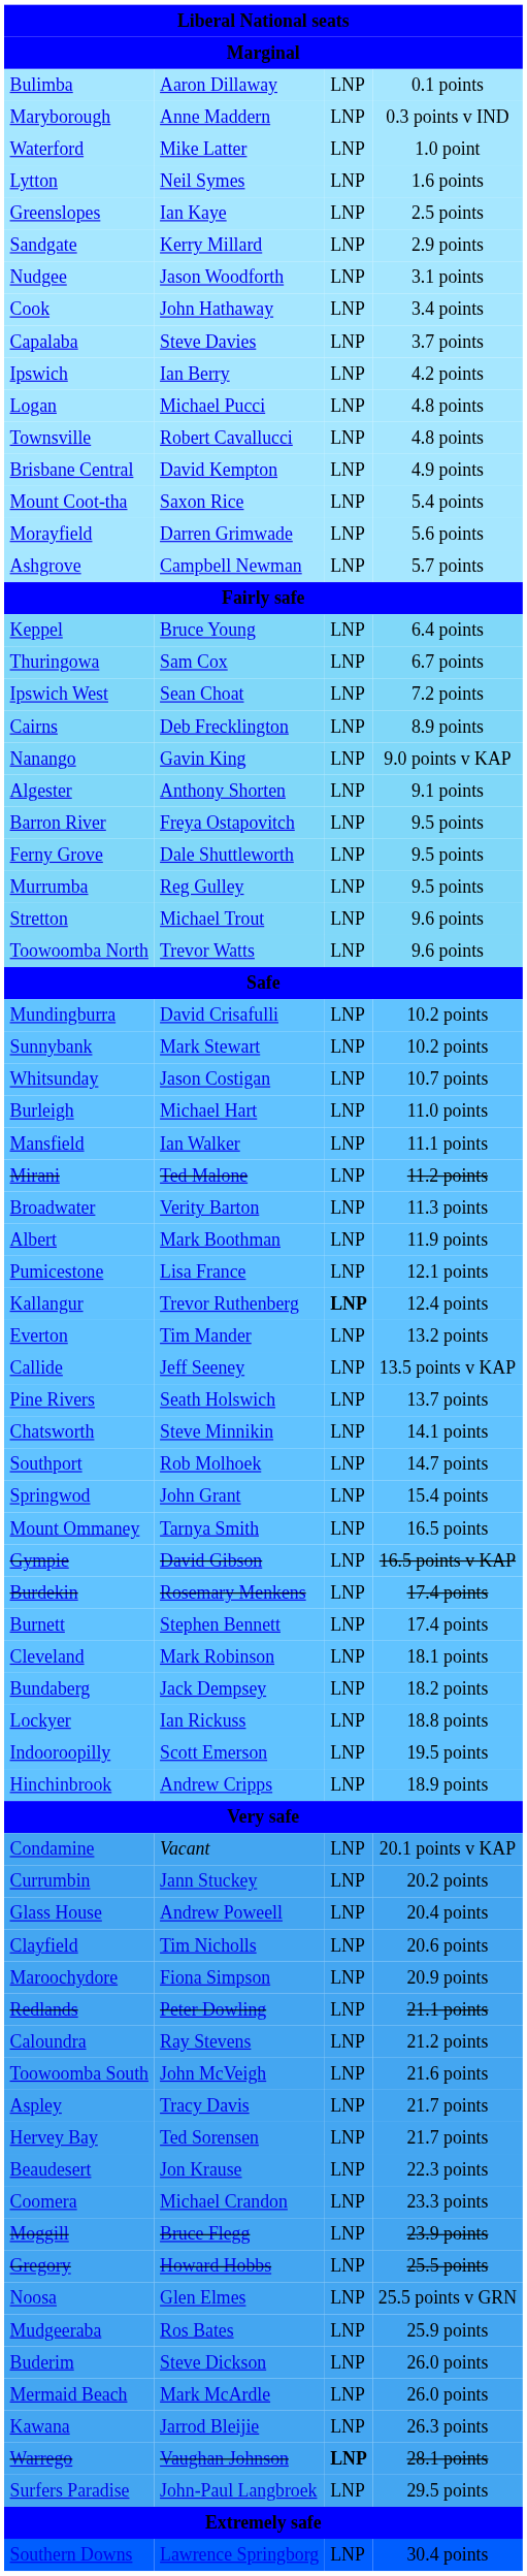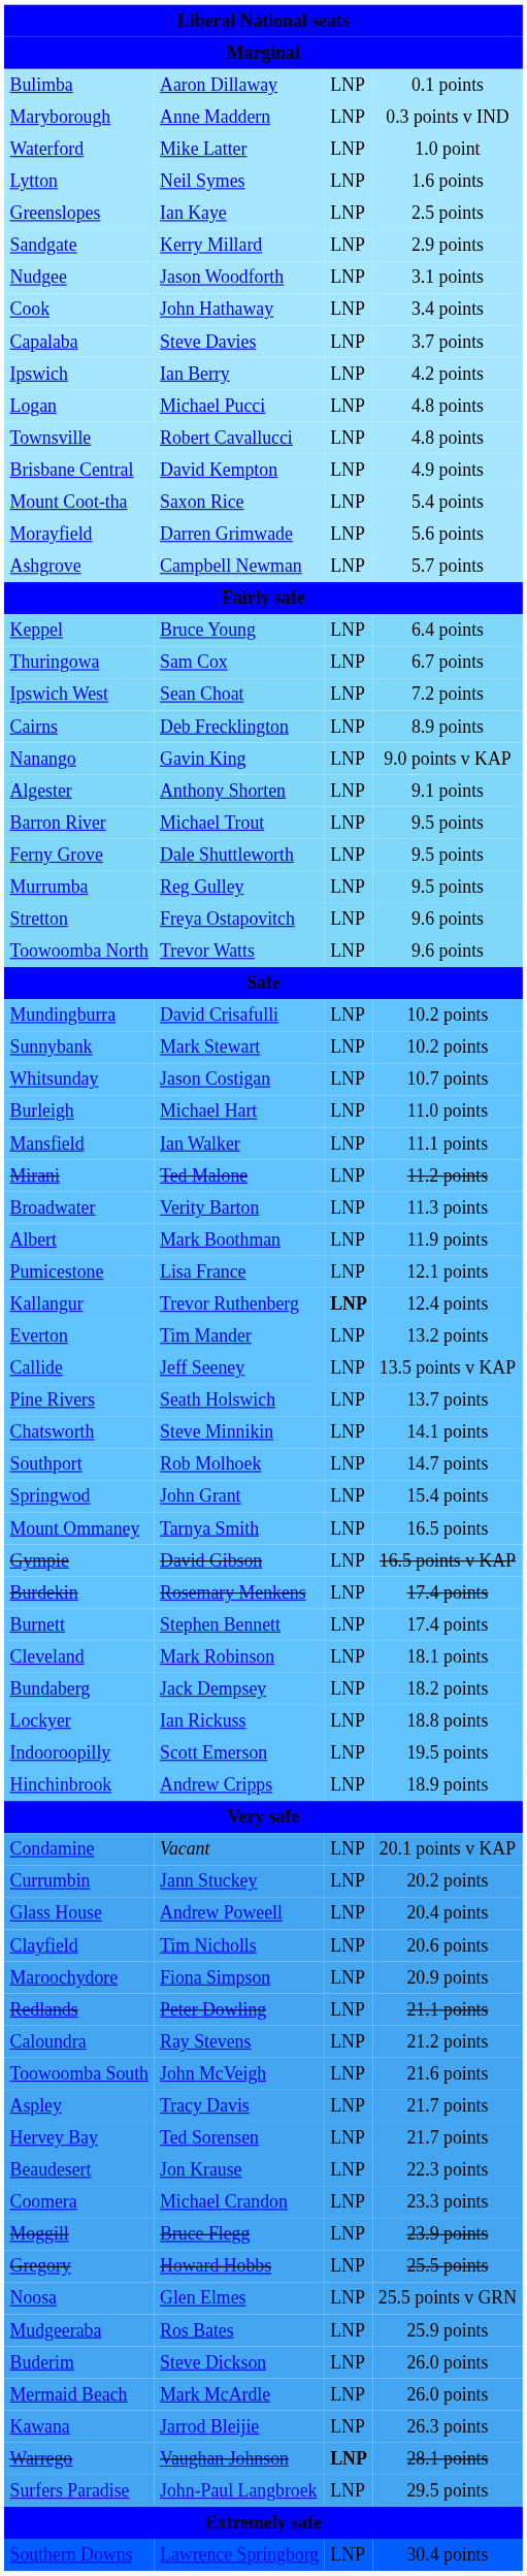 <table class="toccolours" cellpadding="5" cellspacing="0" style="float:left; margin-right:.5em; margin-top:.4em; font-size:90 points;">
 <tr>
 <td colspan="4"  style="text-align:center; background:blue;"><span><strong>Liberal National seats</strong></span></td>
 </tr>
 <tr>
 <td colspan="4"  style="text-align:center; background:blue;"><span><strong>Marginal</strong></span></td>
 </tr>
 <tr>
 <td style="text-align:left; background:#a6e7ff;"><a href='#'>Bulimba</a></td>
 <td style="text-align:left; background:#a6e7ff;"><a href='#'>Aaron Dillaway</a></td>
 <td style="text-align:left; background:#a6e7ff;">LNP</td>
 <td style="text-align:center; background:#a6e7ff;">0.1 points</td>
 </tr>
 <tr>
 <td style="text-align:left; background:#a6e7ff;"><a href='#'>Maryborough</a></td>
 <td style="text-align:left; background:#a6e7ff;"><a href='#'>Anne Maddern</a></td>
 <td style="text-align:left; background:#a6e7ff;">LNP</td>
 <td style="text-align:center; background:#a6e7ff;">0.3 points v IND</td>
 </tr>
 <tr>
 <td style="text-align:left; background:#a6e7ff;"><a href='#'>Waterford</a></td>
 <td style="text-align:left; background:#a6e7ff;"><a href='#'>Mike Latter</a></td>
 <td style="text-align:left; background:#a6e7ff;">LNP</td>
 <td style="text-align:center; background:#a6e7ff;">1.0 point</td>
 </tr>
 <tr>
 <td style="text-align:left; background:#a6e7ff;"><a href='#'>Lytton</a></td>
 <td style="text-align:left; background:#a6e7ff;"><a href='#'>Neil Symes</a></td>
 <td style="text-align:left; background:#a6e7ff;">LNP</td>
 <td style="text-align:center; background:#a6e7ff;">1.6 points</td>
 </tr>
 <tr>
 <td style="text-align:left; background:#a6e7ff;"><a href='#'>Greenslopes</a></td>
 <td style="text-align:left; background:#a6e7ff;"><a href='#'>Ian Kaye</a></td>
 <td style="text-align:left; background:#a6e7ff;">LNP</td>
 <td style="text-align:center; background:#a6e7ff;">2.5 points</td>
 </tr>
 <tr>
 <td style="text-align:left; background:#a6e7ff;"><a href='#'>Sandgate</a></td>
 <td style="text-align:left; background:#a6e7ff;"><a href='#'>Kerry Millard</a></td>
 <td style="text-align:left; background:#a6e7ff;">LNP</td>
 <td style="text-align:center; background:#a6e7ff;">2.9 points</td>
 </tr>
 <tr>
 <td style="text-align:left; background:#a6e7ff;"><a href='#'>Nudgee</a></td>
 <td style="text-align:left; background:#a6e7ff;"><a href='#'>Jason Woodforth</a></td>
 <td style="text-align:left; background:#a6e7ff;">LNP</td>
 <td style="text-align:center; background:#a6e7ff;">3.1 points</td>
 </tr>
 <tr>
 <td style="text-align:left; background:#a6e7ff;"><a href='#'>Cook</a></td>
 <td style="text-align:left; background:#a6e7ff;"><a href='#'>John Hathaway</a></td>
 <td style="text-align:left; background:#a6e7ff;">LNP</td>
 <td style="text-align:center; background:#a6e7ff;">3.4 points</td>
 </tr>
 <tr>
 <td style="text-align:left; background:#a6e7ff;"><a href='#'>Capalaba</a></td>
 <td style="text-align:left; background:#a6e7ff;"><a href='#'>Steve Davies</a></td>
 <td style="text-align:left; background:#a6e7ff;">LNP</td>
 <td style="text-align:center; background:#a6e7ff;">3.7 points</td>
 </tr>
 <tr>
 <td style="text-align:left; background:#a6e7ff;"><a href='#'>Ipswich</a></td>
 <td style="text-align:left; background:#a6e7ff;"><a href='#'>Ian Berry</a></td>
 <td style="text-align:left; background:#a6e7ff;">LNP</td>
 <td style="text-align:center; background:#a6e7ff;">4.2 points</td>
 </tr>
 <tr>
 <td style="text-align:left; background:#a6e7ff;"><a href='#'>Logan</a></td>
 <td style="text-align:left; background:#a6e7ff;"><a href='#'>Michael Pucci</a></td>
 <td style="text-align:left; background:#a6e7ff;">LNP</td>
 <td style="text-align:center; background:#a6e7ff;">4.8 points</td>
 </tr>
 <tr>
 <td style="text-align:left; background:#a6e7ff;"><a href='#'>Townsville</a></td>
 <td style="text-align:left; background:#a6e7ff;"><a href='#'>Robert Cavallucci</a></td>
 <td style="text-align:left; background:#a6e7ff;">LNP</td>
 <td style="text-align:center; background:#a6e7ff;">4.8 points</td>
 </tr>
 <tr>
 <td style="text-align:left; background:#a6e7ff;"><a href='#'>Brisbane Central</a></td>
 <td style="text-align:left; background:#a6e7ff;"><a href='#'>David Kempton</a></td>
 <td style="text-align:left; background:#a6e7ff;">LNP</td>
 <td style="text-align:center; background:#a6e7ff;">4.9 points</td>
 </tr>
 <tr>
 <td style="text-align:left; background:#a6e7ff;"><a href='#'>Mount Coot-tha</a></td>
 <td style="text-align:left; background:#a6e7ff;"><a href='#'>Saxon Rice</a></td>
 <td style="text-align:left; background:#a6e7ff;">LNP</td>
 <td style="text-align:center; background:#a6e7ff;">5.4 points</td>
 </tr>
 <tr>
 <td style="text-align:left; background:#a6e7ff;"><a href='#'>Morayfield</a></td>
 <td style="text-align:left; background:#a6e7ff;"><a href='#'>Darren Grimwade</a></td>
 <td style="text-align:left; background:#a6e7ff;">LNP</td>
 <td style="text-align:center; background:#a6e7ff;">5.6 points</td>
 </tr>
 <tr>
 <td style="text-align:left; background:#a6e7ff;"><a href='#'>Ashgrove</a></td>
 <td style="text-align:left; background:#a6e7ff;"><a href='#'>Campbell Newman</a></td>
 <td style="text-align:left; background:#a6e7ff;">LNP</td>
 <td style="text-align:center; background:#a6e7ff;">5.7 points</td>
 </tr>
 <tr>
 <td colspan="4"  style="text-align:center; background:blue;"><span><strong>Fairly safe</strong></span></td>
 </tr>
 <tr>
 <td style="text-align:left; background:#80d8f9;"><a href='#'>Keppel</a></td>
 <td style="text-align:left; background:#80d8f9;"><a href='#'>Bruce Young</a></td>
 <td style="text-align:left; background:#80d8f9;">LNP</td>
 <td style="text-align:center; background:#80d8f9;">6.4 points</td>
 </tr>
 <tr>
 <td style="text-align:left; background:#80d8f9;"><a href='#'>Thuringowa</a></td>
 <td style="text-align:left; background:#80d8f9;"><a href='#'>Sam Cox</a></td>
 <td style="text-align:left; background:#80d8f9;">LNP</td>
 <td style="text-align:center; background:#80d8f9;">6.7 points</td>
 </tr>
 <tr>
 <td style="text-align:left; background:#80d8f9;"><a href='#'>Ipswich West</a></td>
 <td style="text-align:left; background:#80d8f9;"><a href='#'>Sean Choat</a></td>
 <td style="text-align:left; background:#80d8f9;">LNP</td>
 <td style="text-align:center; background:#80d8f9;">7.2 points</td>
 </tr>
 <tr>
 <td style="text-align:left; background:#80d8f9;"><a href='#'>Cairns</a></td>
 <td style="text-align:left; background:#80d8f9;"><a href='#'>Deb Frecklington</a></td>
 <td style="text-align:left; background:#80d8f9;">LNP</td>
 <td style="text-align:center; background:#80d8f9;">8.9 points</td>
 </tr>
 <tr>
 <td style="text-align:left; background:#80d8f9;"><a href='#'>Nanango</a></td>
 <td style="text-align:left; background:#80d8f9;"><a href='#'>Gavin King</a></td>
 <td style="text-align:left; background:#80d8f9;">LNP</td>
 <td style="text-align:center; background:#80d8f9;">9.0 points v KAP</td>
 </tr>
 <tr>
 <td style="text-align:left; background:#80d8f9;"><a href='#'>Algester</a></td>
 <td style="text-align:left; background:#80d8f9;"><a href='#'>Anthony Shorten</a></td>
 <td style="text-align:left; background:#80d8f9;">LNP</td>
 <td style="text-align:center; background:#80d8f9;">9.1 points</td>
 </tr>
 <tr>
 <td style="text-align:left; background:#80d8f9;"><a href='#'>Barron River</a></td>
-<td style="text-align:left; background:#80d8f9;"><a href='#'>Freya Ostapovitch</a></td>
+<td style="text-align:left; background:#80d8f9;"><a href='#'>Michael Trout</a></td>
 <td style="text-align:left; background:#80d8f9;">LNP</td>
 <td style="text-align:center; background:#80d8f9;">9.5 points</td>
 </tr>
 <tr>
 <td style="text-align:left; background:#80d8f9;"><a href='#'>Ferny Grove</a></td>
 <td style="text-align:left; background:#80d8f9;"><a href='#'>Dale Shuttleworth</a></td>
 <td style="text-align:left; background:#80d8f9;">LNP</td>
 <td style="text-align:center; background:#80d8f9;">9.5 points</td>
 </tr>
 <tr>
 <td style="text-align:left; background:#80d8f9;"><a href='#'>Murrumba</a></td>
 <td style="text-align:left; background:#80d8f9;"><a href='#'>Reg Gulley</a></td>
 <td style="text-align:left; background:#80d8f9;">LNP</td>
 <td style="text-align:center; background:#80d8f9;">9.5 points</td>
 </tr>
 <tr>
 <td style="text-align:left; background:#80d8f9;"><a href='#'>Stretton</a></td>
-<td style="text-align:left; background:#80d8f9;"><a href='#'>Michael Trout</a></td>
+<td style="text-align:left; background:#80d8f9;"><a href='#'>Freya Ostapovitch</a></td>
 <td style="text-align:left; background:#80d8f9;">LNP</td>
 <td style="text-align:center; background:#80d8f9;">9.6 points</td>
 </tr>
 <tr>
 <td style="text-align:left; background:#80d8f9;"><a href='#'>Toowoomba North</a></td>
 <td style="text-align:left; background:#80d8f9;"><a href='#'>Trevor Watts</a></td>
 <td style="text-align:left; background:#80d8f9;">LNP</td>
 <td style="text-align:center; background:#80d8f9;">9.6 points</td>
 </tr>
 <tr>
 <td colspan="4"  style="text-align:center; background:blue;"><span><strong>Safe</strong></span></td>
 </tr>
 <tr>
 <td style="text-align:left; background:#61c3ff;"><a href='#'>Mundingburra</a></td>
 <td style="text-align:left; background:#61c3ff;"><a href='#'>David Crisafulli</a></td>
 <td style="text-align:left; background:#61c3ff;">LNP</td>
 <td style="text-align:center; background:#61c3ff;">10.2 points</td>
 </tr>
 <tr>
 <td style="text-align:left; background:#61c3ff;"><a href='#'>Sunnybank</a></td>
 <td style="text-align:left; background:#61c3ff;"><a href='#'>Mark Stewart</a></td>
 <td style="text-align:left; background:#61c3ff;">LNP</td>
 <td style="text-align:center; background:#61c3ff;">10.2 points</td>
 </tr>
 <tr>
 <td style="text-align:left; background:#61c3ff;"><a href='#'>Whitsunday</a></td>
 <td style="text-align:left; background:#61c3ff;"><a href='#'>Jason Costigan</a></td>
 <td style="text-align:left; background:#61c3ff;">LNP</td>
 <td style="text-align:center; background:#61c3ff;">10.7 points</td>
 </tr>
 <tr>
 <td style="text-align:left; background:#61c3ff;"><a href='#'>Burleigh</a></td>
 <td style="text-align:left; background:#61c3ff;"><a href='#'>Michael Hart</a></td>
 <td style="text-align:left; background:#61c3ff;">LNP</td>
 <td style="text-align:center; background:#61c3ff;">11.0 points</td>
 </tr>
 <tr>
 <td style="text-align:left; background:#61c3ff;"><a href='#'>Mansfield</a></td>
 <td style="text-align:left; background:#61c3ff;"><a href='#'>Ian Walker</a></td>
 <td style="text-align:left; background:#61c3ff;">LNP</td>
 <td style="text-align:center; background:#61c3ff;">11.1 points</td>
 </tr>
 <tr>
 <td style="text-align:left; background:#61c3ff;"><s><a href='#'>Mirani</a></s></td>
 <td style="text-align:left; background:#61c3ff;"><s><a href='#'>Ted Malone</a></s></td>
 <td style="text-align:left; background:#61c3ff;">LNP</td>
 <td style="text-align:center; background:#61c3ff;"><s>11.2 points</s></td>
 </tr>
 <tr>
 <td style="text-align:left; background:#61c3ff;"><a href='#'>Broadwater</a></td>
 <td style="text-align:left; background:#61c3ff;"><a href='#'>Verity Barton</a></td>
 <td style="text-align:left; background:#61c3ff;">LNP</td>
 <td style="text-align:center; background:#61c3ff;">11.3 points</td>
 </tr>
 <tr>
 <td style="text-align:left; background:#61c3ff;"><a href='#'>Albert</a></td>
 <td style="text-align:left; background:#61c3ff;"><a href='#'>Mark Boothman</a></td>
 <td style="text-align:left; background:#61c3ff;">LNP</td>
 <td style="text-align:center; background:#61c3ff;">11.9 points</td>
 </tr>
 <tr>
 <td style="text-align:left; background:#61c3ff;"><a href='#'>Pumicestone</a></td>
 <td style="text-align:left; background:#61c3ff;"><a href='#'>Lisa France</a></td>
 <td style="text-align:left; background:#61c3ff;">LNP</td>
 <td style="text-align:center; background:#61c3ff;">12.1 points</td>
 </tr>
 <tr>
 <td style="text-align:left; background:#61c3ff;"><a href='#'>Kallangur</a></td>
 <td style="text-align:left; background:#61c3ff;"><a href='#'>Trevor Ruthenberg</a></td>
 <td style="text-align:left; background:#61c3ff;"><strong>LNP</strong></td>
 <td style="text-align:center; background:#61c3ff;">12.4 points</td>
 </tr>
 <tr>
 <td style="text-align:left; background:#61c3ff;"><a href='#'>Everton</a></td>
 <td style="text-align:left; background:#61c3ff;"><a href='#'>Tim Mander</a></td>
 <td style="text-align:left; background:#61c3ff;">LNP</td>
 <td style="text-align:center; background:#61c3ff;">13.2 points</td>
 </tr>
 <tr>
 <td style="text-align:left; background:#61c3ff;"><a href='#'>Callide</a></td>
 <td style="text-align:left; background:#61c3ff;"><a href='#'>Jeff Seeney</a></td>
 <td style="text-align:left; background:#61c3ff;">LNP</td>
 <td style="text-align:center; background:#61c3ff;">13.5 points v KAP</td>
 </tr>
 <tr>
 <td style="text-align:left; background:#61c3ff;"><a href='#'>Pine Rivers</a></td>
 <td style="text-align:left; background:#61c3ff;"><a href='#'>Seath Holswich</a></td>
 <td style="text-align:left; background:#61c3ff;">LNP</td>
 <td style="text-align:center; background:#61c3ff;">13.7 points</td>
 </tr>
 <tr>
 <td style="text-align:left; background:#61c3ff;"><a href='#'>Chatsworth</a></td>
 <td style="text-align:left; background:#61c3ff;"><a href='#'>Steve Minnikin</a></td>
 <td style="text-align:left; background:#61c3ff;">LNP</td>
 <td style="text-align:center; background:#61c3ff;">14.1 points</td>
 </tr>
 <tr>
 <td style="text-align:left; background:#61c3ff;"><a href='#'>Southport</a></td>
 <td style="text-align:left; background:#61c3ff;"><a href='#'>Rob Molhoek</a></td>
 <td style="text-align:left; background:#61c3ff;">LNP</td>
 <td style="text-align:center; background:#61c3ff;">14.7 points</td>
 </tr>
 <tr>
 <td style="text-align:left; background:#61c3ff;"><a href='#'>Springwod</a></td>
 <td style="text-align:left; background:#61c3ff;"><a href='#'>John Grant</a></td>
 <td style="text-align:left; background:#61c3ff;">LNP</td>
 <td style="text-align:center; background:#61c3ff;">15.4 points</td>
 </tr>
 <tr>
 <td style="text-align:left; background:#61c3ff;"><a href='#'>Mount Ommaney</a></td>
 <td style="text-align:left; background:#61c3ff;"><a href='#'>Tarnya Smith</a></td>
 <td style="text-align:left; background:#61c3ff;">LNP</td>
 <td style="text-align:center; background:#61c3ff;">16.5 points</td>
 </tr>
 <tr>
 <td style="text-align:left; background:#61c3ff;"><s><a href='#'>Gympie</a></s></td>
 <td style="text-align:left; background:#61c3ff;"><s><a href='#'>David Gibson</a></s></td>
 <td style="text-align:left; background:#61c3ff;">LNP</td>
 <td style="text-align:center; background:#61c3ff;"><s>16.5 points v KAP</s></td>
 </tr>
 <tr>
 <td style="text-align:left; background:#61c3ff;"><s><a href='#'>Burdekin</a></s></td>
 <td style="text-align:left; background:#61c3ff;"><s><a href='#'>Rosemary Menkens</a></s></td>
 <td style="text-align:left; background:#61c3ff;">LNP</td>
 <td style="text-align:center; background:#61c3ff;"><s>17.4 points</s></td>
 </tr>
 <tr>
 <td style="text-align:left; background:#61c3ff;"><a href='#'>Burnett</a></td>
 <td style="text-align:left; background:#61c3ff;"><a href='#'>Stephen Bennett</a></td>
 <td style="text-align:left; background:#61c3ff;">LNP</td>
 <td style="text-align:center; background:#61c3ff;">17.4 points</td>
 </tr>
 <tr>
 <td style="text-align:left; background:#61c3ff;"><a href='#'>Cleveland</a></td>
 <td style="text-align:left; background:#61c3ff;"><a href='#'>Mark Robinson</a></td>
 <td style="text-align:left; background:#61c3ff;">LNP</td>
 <td style="text-align:center; background:#61c3ff;">18.1 points</td>
 </tr>
 <tr>
 <td style="text-align:left; background:#61c3ff;"><a href='#'>Bundaberg</a></td>
 <td style="text-align:left; background:#61c3ff;"><a href='#'>Jack Dempsey</a></td>
 <td style="text-align:left; background:#61c3ff;">LNP</td>
 <td style="text-align:center; background:#61c3ff;">18.2 points</td>
 </tr>
 <tr>
 <td style="text-align:left; background:#61c3ff;"><a href='#'>Lockyer</a></td>
 <td style="text-align:left; background:#61c3ff;"><a href='#'>Ian Rickuss</a></td>
 <td style="text-align:left; background:#61c3ff;">LNP</td>
 <td style="text-align:center; background:#61c3ff;">18.8 points</td>
 </tr>
 <tr>
 <td style="text-align:left; background:#61c3ff;"><a href='#'>Indooroopilly</a></td>
 <td style="text-align:left; background:#61c3ff;"><a href='#'>Scott Emerson</a></td>
 <td style="text-align:left; background:#61c3ff;">LNP</td>
 <td style="text-align:center; background:#61c3ff;">19.5 points</td>
 </tr>
 <tr>
 <td style="text-align:left; background:#61c3ff;"><a href='#'>Hinchinbrook</a></td>
 <td style="text-align:left; background:#61c3ff;"><a href='#'>Andrew Cripps</a></td>
 <td style="text-align:left; background:#61c3ff;">LNP</td>
 <td style="text-align:center; background:#61c3ff;">18.9 points</td>
 </tr>
 <tr>
 <td colspan="4"  style="text-align:center; background:blue;"><span><strong>Very safe</strong></span></td>
 </tr>
 <tr>
 <td style="text-align:left; background:#44a6f1;"><a href='#'>Condamine</a></td>
 <td style="text-align:left; background:#44a6f1;"><em>Vacant</em></td>
 <td style="text-align:left; background:#44a6f1;">LNP</td>
 <td style="text-align:center; background:#44a6f1;">20.1 points v KAP</td>
 </tr>
 <tr>
 <td style="text-align:left; background:#44a6f1;"><a href='#'>Currumbin</a></td>
 <td style="text-align:left; background:#44a6f1;"><a href='#'>Jann Stuckey</a></td>
 <td style="text-align:left; background:#44a6f1;">LNP</td>
 <td style="text-align:center; background:#44a6f1;">20.2 points</td>
 </tr>
 <tr>
 <td style="text-align:left; background:#44a6f1;"><a href='#'>Glass House</a></td>
 <td style="text-align:left; background:#44a6f1;"><a href='#'>Andrew Poweell</a></td>
 <td style="text-align:left; background:#44a6f1;">LNP</td>
 <td style="text-align:center; background:#44a6f1;">20.4 points</td>
 </tr>
 <tr>
 <td style="text-align:left; background:#44a6f1;"><a href='#'>Clayfield</a></td>
 <td style="text-align:left; background:#44a6f1;"><a href='#'>Tim Nicholls</a></td>
 <td style="text-align:left; background:#44a6f1;">LNP</td>
 <td style="text-align:center; background:#44a6f1;">20.6 points</td>
 </tr>
 <tr>
 <td style="text-align:left; background:#44a6f1;"><a href='#'>Maroochydore</a></td>
 <td style="text-align:left; background:#44a6f1;"><a href='#'>Fiona Simpson</a></td>
 <td style="text-align:left; background:#44a6f1;">LNP</td>
 <td style="text-align:center; background:#44a6f1;">20.9 points</td>
 </tr>
 <tr>
 <td style="text-align:left; background:#44a6f1;"><s><a href='#'>Redlands</a></s></td>
 <td style="text-align:left; background:#44a6f1;"><s><a href='#'>Peter Dowling</a></s></td>
 <td style="text-align:left; background:#44a6f1;">LNP</td>
 <td style="text-align:center; background:#44a6f1;"><s>21.1 points</s></td>
 </tr>
 <tr>
 <td style="text-align:left; background:#44a6f1;"><a href='#'>Caloundra</a></td>
 <td style="text-align:left; background:#44a6f1;"><a href='#'>Ray Stevens</a></td>
 <td style="text-align:left; background:#44a6f1;">LNP</td>
 <td style="text-align:center; background:#44a6f1;">21.2 points</td>
 </tr>
 <tr>
 <td style="text-align:left; background:#44a6f1;"><a href='#'>Toowoomba South</a></td>
 <td style="text-align:left; background:#44a6f1;"><a href='#'>John McVeigh</a></td>
 <td style="text-align:left; background:#44a6f1;">LNP</td>
 <td style="text-align:center; background:#44a6f1;">21.6 points</td>
 </tr>
 <tr>
 <td style="text-align:left; background:#44a6f1;"><a href='#'>Aspley</a></td>
 <td style="text-align:left; background:#44a6f1;"><a href='#'>Tracy Davis</a></td>
 <td style="text-align:left; background:#44a6f1;">LNP</td>
 <td style="text-align:center; background:#44a6f1;">21.7 points</td>
 </tr>
 <tr>
 <td style="text-align:left; background:#44a6f1;"><a href='#'>Hervey Bay</a></td>
 <td style="text-align:left; background:#44a6f1;"><a href='#'>Ted Sorensen</a></td>
 <td style="text-align:left; background:#44a6f1;">LNP</td>
 <td style="text-align:center; background:#44a6f1;">21.7 points</td>
 </tr>
 <tr>
 <td style="text-align:left; background:#44a6f1;"><a href='#'>Beaudesert</a></td>
 <td style="text-align:left; background:#44a6f1;"><a href='#'>Jon Krause</a></td>
 <td style="text-align:left; background:#44a6f1;">LNP</td>
 <td style="text-align:center; background:#44a6f1;">22.3 points</td>
 </tr>
 <tr>
 <td style="text-align:left; background:#44a6f1;"><a href='#'>Coomera</a></td>
 <td style="text-align:left; background:#44a6f1;"><a href='#'>Michael Crandon</a></td>
 <td style="text-align:left; background:#44a6f1;">LNP</td>
 <td style="text-align:center; background:#44a6f1;">23.3 points</td>
 </tr>
 <tr>
 <td style="text-align:left; background:#44a6f1;"><s><a href='#'>Moggill</a></s></td>
 <td style="text-align:left; background:#44a6f1;"><s><a href='#'>Bruce Flegg</a></s></td>
 <td style="text-align:left; background:#44a6f1;">LNP</td>
 <td style="text-align:center; background:#44a6f1;"><s>23.9 points</s></td>
 </tr>
 <tr>
 <td style="text-align:left; background:#44a6f1;"><s><a href='#'>Gregory</a></s></td>
 <td style="text-align:left; background:#44a6f1;"><s><a href='#'>Howard Hobbs</a></s></td>
 <td style="text-align:left; background:#44a6f1;">LNP</td>
 <td style="text-align:center; background:#44a6f1;"><s>25.5 points</s></td>
 </tr>
 <tr>
 <td style="text-align:left; background:#44a6f1;"><a href='#'>Noosa</a></td>
 <td style="text-align:left; background:#44a6f1;"><a href='#'>Glen Elmes</a></td>
 <td style="text-align:left; background:#44a6f1;">LNP</td>
 <td style="text-align:center; background:#44a6f1;">25.5 points v GRN</td>
 </tr>
 <tr>
 <td style="text-align:left; background:#44a6f1;"><a href='#'>Mudgeeraba</a></td>
 <td style="text-align:left; background:#44a6f1;"><a href='#'>Ros Bates</a></td>
 <td style="text-align:left; background:#44a6f1;">LNP</td>
 <td style="text-align:center; background:#44a6f1;">25.9 points</td>
 </tr>
 <tr>
 <td style="text-align:left; background:#44a6f1;"><a href='#'>Buderim</a></td>
 <td style="text-align:left; background:#44a6f1;"><a href='#'>Steve Dickson</a></td>
 <td style="text-align:left; background:#44a6f1;">LNP</td>
 <td style="text-align:center; background:#44a6f1;">26.0 points</td>
 </tr>
 <tr>
 <td style="text-align:left; background:#44a6f1;"><a href='#'>Mermaid Beach</a></td>
 <td style="text-align:left; background:#44a6f1;"><a href='#'>Mark McArdle</a></td>
 <td style="text-align:left; background:#44a6f1;">LNP</td>
 <td style="text-align:center; background:#44a6f1;">26.0 points</td>
 </tr>
 <tr>
 <td style="text-align:left; background:#44a6f1;"><a href='#'>Kawana</a></td>
 <td style="text-align:left; background:#44a6f1;"><a href='#'>Jarrod Bleijie</a></td>
 <td style="text-align:left; background:#44a6f1;">LNP</td>
 <td style="text-align:center; background:#44a6f1;">26.3 points</td>
 </tr>
 <tr>
 <td style="text-align:left; background:#44a6f1;"><s><a href='#'>Warrego</a></s></td>
 <td style="text-align:left; background:#44a6f1;"><s><a href='#'>Vaughan Johnson</a></s></td>
 <td style="text-align:left; background:#44a6f1;"><strong>LNP</strong></td>
 <td style="text-align:center; background:#44a6f1;"><s>28.1 points</s></td>
 </tr>
 <tr>
 <td style="text-align:left; background:#44a6f1;"><a href='#'>Surfers Paradise</a></td>
 <td style="text-align:left; background:#44a6f1;"><a href='#'>John-Paul Langbroek</a></td>
 <td style="text-align:left; background:#44a6f1;">LNP</td>
 <td style="text-align:center; background:#44a6f1;">29.5 points</td>
 </tr>
 <tr>
 <td colspan="4"  style="text-align:center; background:blue;"><span><strong>Extremely safe</strong></span></td>
 </tr>
 <tr>
 <td style="text-align:left; background:#005eff;"><a href='#'>Southern Downs</a></td>
 <td style="text-align:left; background:#005eff;"><a href='#'>Lawrence Springborg</a></td>
 <td style="text-align:left; background:#005eff;">LNP</td>
 <td style="text-align:center; background:#005eff;">30.4 points</td>
 </tr>
 </table>
